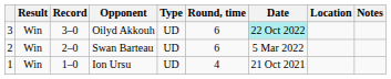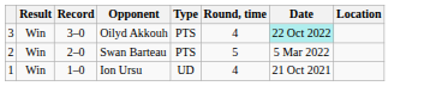 <table class="wikitable" style="text-align:center">
 <tr>
 <th></th>
 <th>Result</th>
 <th>Record</th>
 <th>Opponent</th>
 <th>Type</th>
 <th>Round, time</th>
 <th>Date</th>
 <th>Location</th>
-<th>Notes</th>
 </tr>
 <tr>
 <td>3</td>
 <td>Win</td>
 <td>3–0</td>
 <td style="text-align:left;"> Oilyd Akkouh</td>
-<td>UD</td>
-<td>6</td>
+<td>PTS</td>
+<td>4</td>
 <td style="background: paleturquoise;">22 Oct 2022</td>
 <td style="text-align:left;"> </td>
-<td style="text-align:left;"></td>
 </tr>
 <tr>
 <td>2</td>
 <td>Win</td>
 <td>2–0</td>
 <td style="text-align:left;"> Swan Barteau</td>
-<td>UD</td>
-<td>6</td>
+<td>PTS</td>
+<td>5</td>
 <td>5 Mar 2022</td>
 <td style="text-align:left;"> </td>
-<td style="text-align:left;"></td>
 </tr>
 <tr>
 <td>1</td>
 <td>Win</td>
 <td>1–0</td>
 <td style="text-align:left;"> Ion Ursu</td>
 <td>UD</td>
 <td>4</td>
 <td>21 Oct 2021</td>
 <td style="text-align:left;"> </td>
-<td style="text-align:left;"></td>
 </tr>
 </table>
